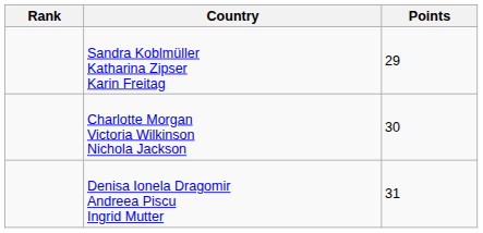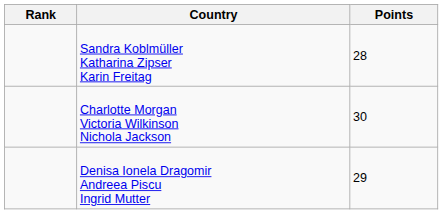 <table class="wikitable" width=80% style="font-size:90%; text-align:left;">
 <tr>
 <th>Rank</th>
 <th>Country</th>
 <th>Points</th>
 </tr>
 <tr>
 <td align="center"></td>
 <td><br><a href='#'>Sandra Koblmüller</a><br><a href='#'>Katharina Zipser</a><br><a href='#'>Karin Freitag</a></td>
-<td>29</td>
+<td>28</td>
 </tr>
 <tr>
 <td align="center"></td>
 <td><br><a href='#'>Charlotte Morgan</a><br><a href='#'>Victoria Wilkinson</a><br><a href='#'>Nichola Jackson</a></td>
 <td>30</td>
 </tr>
 <tr>
 <td align="center"></td>
 <td><br><a href='#'>Denisa Ionela Dragomir</a><br><a href='#'>Andreea Piscu</a><br><a href='#'>Ingrid Mutter</a></td>
-<td>31</td>
+<td>29</td>
 </tr>
 </table>
